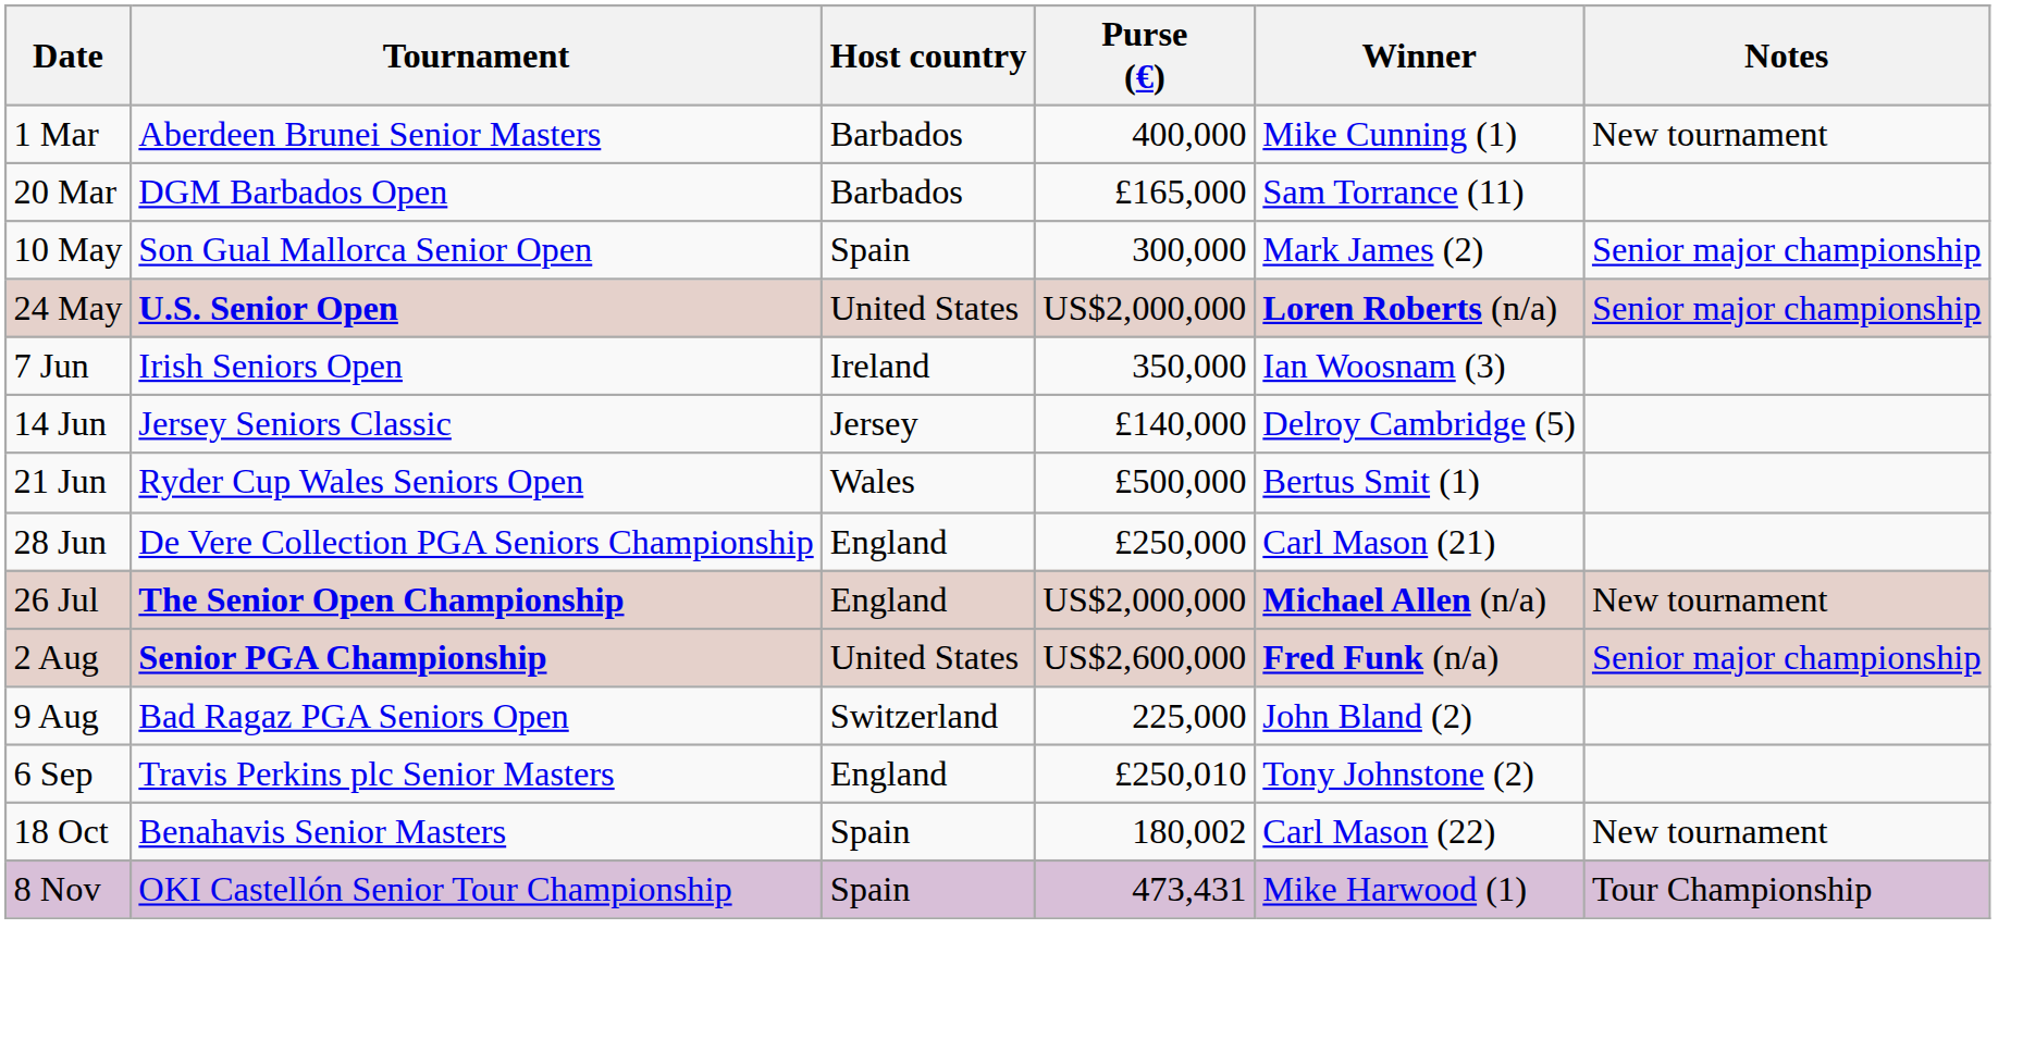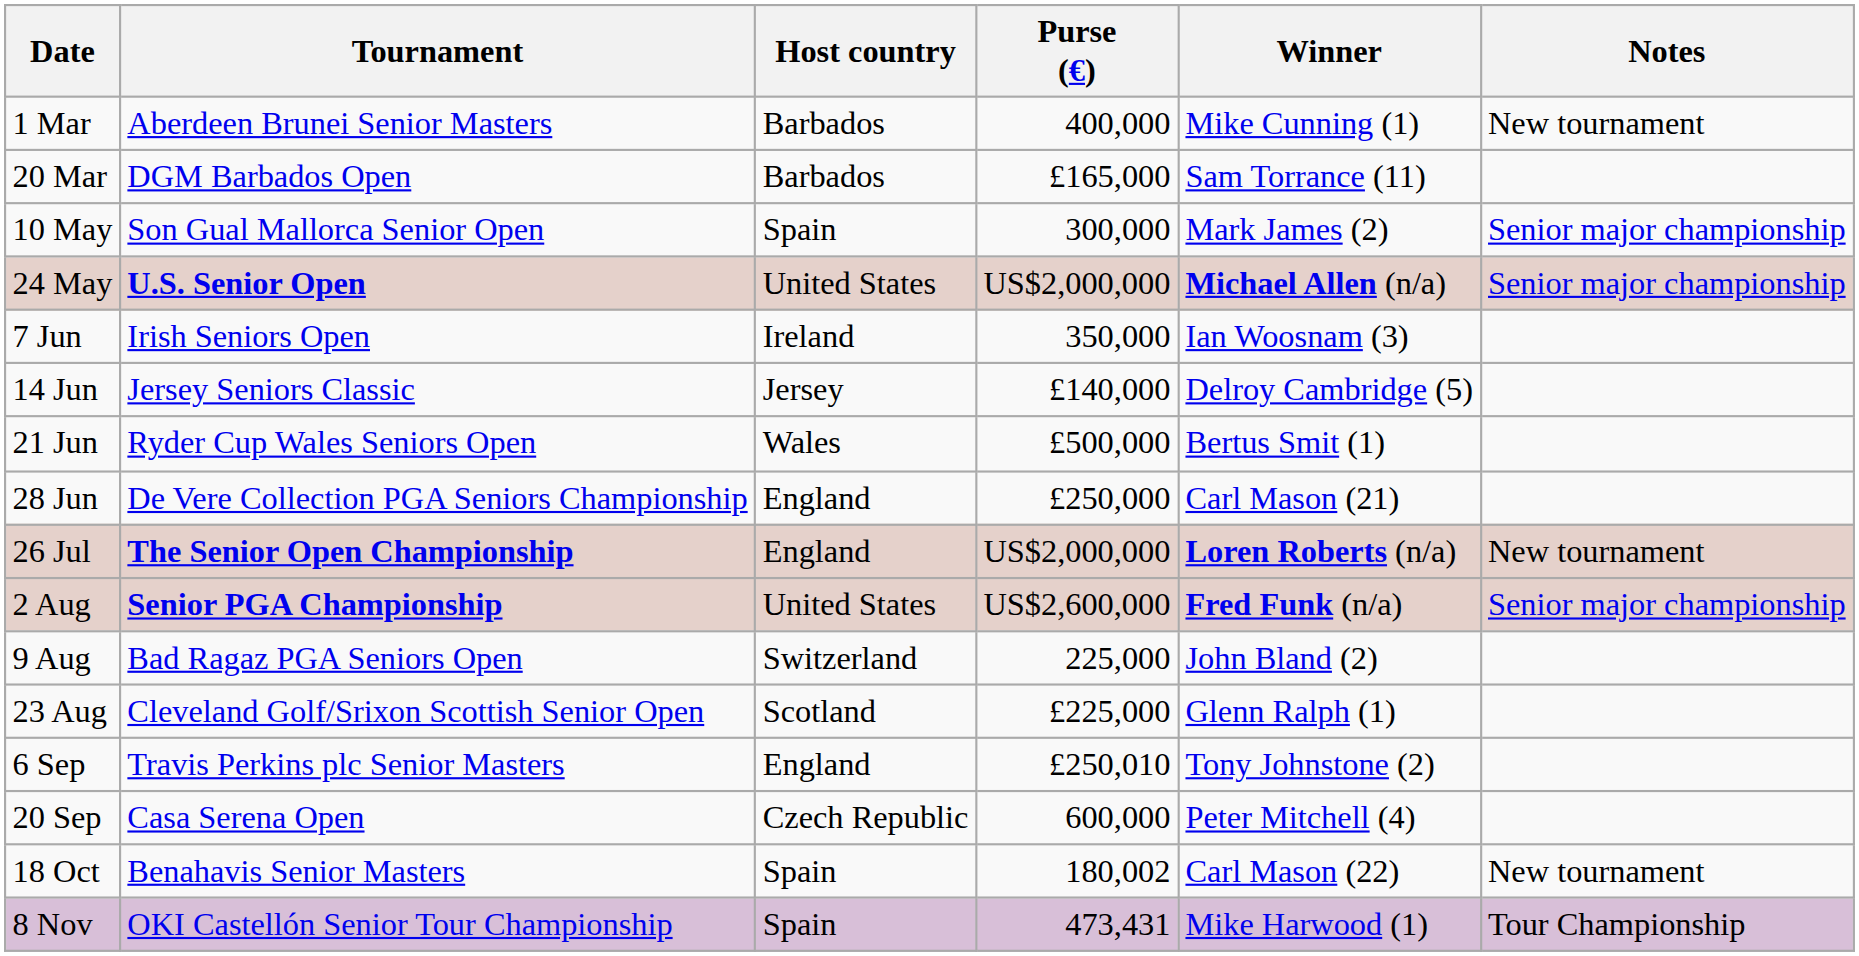 <table class="wikitable" style="font-size:95%">
 <tr>
 <th>Date</th>
 <th>Tournament</th>
 <th>Host country</th>
 <th>Purse<br>(<a href='#'>€</a>)</th>
 <th>Winner</th>
 <th>Notes</th>
 </tr>
 <tr>
 <td>1 Mar</td>
 <td><a href='#'>Aberdeen Brunei Senior Masters</a></td>
 <td>Barbados</td>
 <td align=right>400,000</td>
 <td> <a href='#'>Mike Cunning</a> (1)</td>
 <td>New tournament</td>
 </tr>
 <tr>
 <td>20 Mar</td>
 <td><a href='#'>DGM Barbados Open</a></td>
 <td>Barbados</td>
 <td align=right>£165,000</td>
 <td> <a href='#'>Sam Torrance</a> (11)</td>
 <td></td>
 </tr>
 <tr>
 <td>10 May</td>
 <td><a href='#'>Son Gual Mallorca Senior Open</a></td>
 <td>Spain</td>
 <td align=right>300,000</td>
 <td> <a href='#'>Mark James</a> (2)</td>
 <td><a href='#'>Senior major championship</a></td>
 </tr>
 <tr style="background:#e5d1cb;">
 <td>24 May</td>
 <td><strong><a href='#'>U.S. Senior Open</a></strong></td>
 <td>United States</td>
 <td align=right>US$2,000,000</td>
-<td> <strong><a href='#'>Loren Roberts</a></strong> (n/a)</td>
+<td> <strong><a href='#'>Michael Allen</a></strong> (n/a)</td>
 <td><a href='#'>Senior major championship</a></td>
 </tr>
 <tr>
 <td>7 Jun</td>
 <td><a href='#'>Irish Seniors Open</a></td>
 <td>Ireland</td>
 <td align=right>350,000</td>
 <td> <a href='#'>Ian Woosnam</a> (3)</td>
 <td></td>
 </tr>
 <tr>
 <td>14 Jun</td>
 <td><a href='#'>Jersey Seniors Classic</a></td>
 <td>Jersey</td>
 <td align=right>£140,000</td>
 <td> <a href='#'>Delroy Cambridge</a> (5)</td>
 <td></td>
 </tr>
 <tr>
 <td>21 Jun</td>
 <td><a href='#'>Ryder Cup Wales Seniors Open</a></td>
 <td>Wales</td>
 <td align=right>£500,000</td>
 <td> <a href='#'>Bertus Smit</a> (1)</td>
 <td></td>
 </tr>
 <tr>
 <td>28 Jun</td>
 <td><a href='#'>De Vere Collection PGA Seniors Championship</a></td>
 <td>England</td>
 <td align=right>£250,000</td>
 <td> <a href='#'>Carl Mason</a> (21)</td>
 <td></td>
 </tr>
 <tr style="background:#e5d1cb;">
 <td>26 Jul</td>
 <td><strong><a href='#'>The Senior Open Championship</a></strong></td>
 <td>England</td>
 <td align=right>US$2,000,000</td>
-<td> <strong><a href='#'>Michael Allen</a></strong> (n/a)</td>
+<td> <strong><a href='#'>Loren Roberts</a></strong> (n/a)</td>
 <td>New tournament</td>
 </tr>
 <tr style="background:#e5d1cb;">
 <td>2 Aug</td>
 <td><strong><a href='#'>Senior PGA Championship</a></strong></td>
 <td>United States</td>
 <td align=right>US$2,600,000</td>
 <td> <strong><a href='#'>Fred Funk</a></strong> (n/a)</td>
 <td><a href='#'>Senior major championship</a></td>
 </tr>
 <tr>
 <td>9 Aug</td>
 <td><a href='#'>Bad Ragaz PGA Seniors Open</a></td>
 <td>Switzerland</td>
 <td align=right>225,000</td>
 <td> <a href='#'>John Bland</a> (2)</td>
 <td></td>
 </tr>
 <tr>
+<td>23 Aug</td>
+<td><a href='#'>Cleveland Golf/Srixon Scottish Senior Open</a></td>
+<td>Scotland</td>
+<td align=right>£225,000</td>
+<td> <a href='#'>Glenn Ralph</a> (1)</td>
+<td></td>
+</tr>
+<tr>
 <td>6 Sep</td>
 <td><a href='#'>Travis Perkins plc Senior Masters</a></td>
 <td>England</td>
 <td align=right>£250,010</td>
 <td> <a href='#'>Tony Johnstone</a> (2)</td>
+<td></td>
+</tr>
+<tr>
+<td>20 Sep</td>
+<td><a href='#'>Casa Serena Open</a></td>
+<td>Czech Republic</td>
+<td align=right>600,000</td>
+<td> <a href='#'>Peter Mitchell</a> (4)</td>
 <td></td>
 </tr>
 <tr>
 <td>18 Oct</td>
 <td><a href='#'>Benahavis Senior Masters</a></td>
 <td>Spain</td>
 <td align=right>180,002</td>
 <td> <a href='#'>Carl Mason</a> (22)</td>
 <td>New tournament</td>
 </tr>
 <tr style="background:thistle;">
 <td>8 Nov</td>
 <td><a href='#'>OKI Castellón Senior Tour Championship</a></td>
 <td>Spain</td>
 <td align=right>473,431</td>
 <td> <a href='#'>Mike Harwood</a> (1)</td>
 <td>Tour Championship</td>
 </tr>
 </table>
